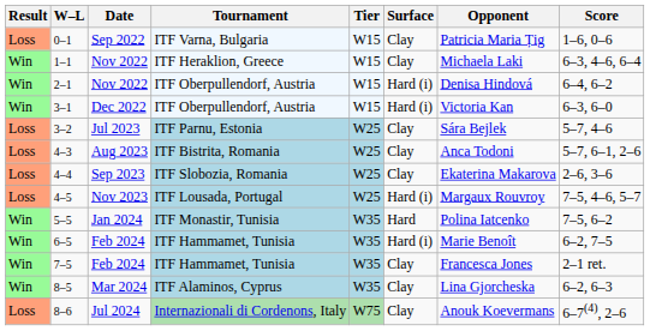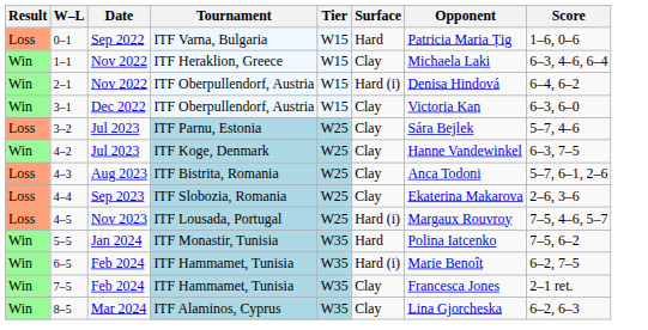 <table class="sortable wikitable">
 <tr>
 <th>Result</th>
 <th class="unsortable">W–L</th>
 <th>Date</th>
 <th>Tournament</th>
 <th>Tier</th>
 <th>Surface</th>
 <th>Opponent</th>
 <th class="unsortable">Score</th>
 </tr>
 <tr>
 <td style="background:#ffa07a;">Loss</td>
 <td><small>0–1</small></td>
 <td><a href='#'>Sep 2022</a></td>
 <td style="background:#f0f8ff;">ITF Varna, Bulgaria</td>
 <td style="background:#f0f8ff;">W15</td>
-<td>Clay</td>
+<td>Hard</td>
 <td> <a href='#'>Patricia Maria Țig</a></td>
 <td>1–6, 0–6</td>
 </tr>
 <tr>
 <td style="background:#98fb98;">Win</td>
 <td><small>1–1</small></td>
 <td><a href='#'>Nov 2022</a></td>
 <td style="background:#f0f8ff;">ITF Heraklion, Greece</td>
 <td style="background:#f0f8ff;">W15</td>
 <td>Clay</td>
 <td> <a href='#'>Michaela Laki</a></td>
 <td>6–3, 4–6, 6–4</td>
 </tr>
 <tr>
 <td style="background:#98fb98;">Win</td>
 <td><small>2–1</small></td>
 <td><a href='#'>Nov 2022</a></td>
 <td style="background:#f0f8ff;">ITF Oberpullendorf, Austria</td>
 <td style="background:#f0f8ff;">W15</td>
 <td>Hard (i)</td>
 <td> <a href='#'>Denisa Hindová</a></td>
 <td>6–4, 6–2</td>
 </tr>
 <tr>
 <td style="background:#98fb98;">Win</td>
 <td><small>3–1</small></td>
 <td><a href='#'>Dec 2022</a></td>
 <td style="background:#f0f8ff;">ITF Oberpullendorf, Austria</td>
 <td style="background:#f0f8ff;">W15</td>
-<td>Hard (i)</td>
+<td>Clay</td>
 <td> <a href='#'>Victoria Kan</a></td>
 <td>6–3, 6–0</td>
 </tr>
 <tr>
 <td style="background:#ffa07a;">Loss</td>
 <td><small>3–2</small></td>
 <td><a href='#'>Jul 2023</a></td>
 <td style="background:lightblue;">ITF Parnu, Estonia</td>
 <td style="background:lightblue;">W25</td>
 <td>Clay</td>
 <td> <a href='#'>Sára Bejlek</a></td>
 <td>5–7, 4–6</td>
+</tr>
+<tr>
+<td style="background:#98fb98;">Win</td>
+<td><small>4–2</small></td>
+<td><a href='#'>Jul 2023</a></td>
+<td style="background:lightblue;">ITF Koge, Denmark</td>
+<td style="background:lightblue;">W25</td>
+<td>Clay</td>
+<td> <a href='#'>Hanne Vandewinkel</a></td>
+<td>6–3, 7–5</td>
 </tr>
 <tr>
 <td style="background:#ffa07a;">Loss</td>
 <td><small>4–3</small></td>
 <td><a href='#'>Aug 2023</a></td>
 <td style="background:lightblue;">ITF Bistrita, Romania</td>
 <td style="background:lightblue;">W25</td>
 <td>Clay</td>
 <td> <a href='#'>Anca Todoni</a></td>
 <td>5–7, 6–1, 2–6</td>
 </tr>
 <tr>
 <td style="background:#ffa07a;">Loss</td>
 <td><small>4–4</small></td>
 <td><a href='#'>Sep 2023</a></td>
 <td style="background:lightblue;">ITF Slobozia, Romania</td>
 <td style="background:lightblue;">W25</td>
 <td>Clay</td>
 <td> <a href='#'>Ekaterina Makarova</a></td>
 <td>2–6, 3–6</td>
 </tr>
 <tr>
 <td style="background:#ffa07a;">Loss</td>
 <td><small>4–5</small></td>
 <td><a href='#'>Nov 2023</a></td>
 <td style="background:lightblue;">ITF Lousada, Portugal</td>
 <td style="background:lightblue;">W25</td>
 <td>Hard (i)</td>
 <td> <a href='#'>Margaux Rouvroy</a></td>
 <td>7–5, 4–6, 5–7</td>
 </tr>
 <tr>
 <td style="background:#98fb98;">Win</td>
 <td><small>5–5</small></td>
 <td><a href='#'>Jan 2024</a></td>
 <td style="background:lightblue;">ITF Monastir, Tunisia</td>
 <td style="background:lightblue;">W35</td>
 <td>Hard</td>
 <td> <a href='#'>Polina Iatcenko</a></td>
 <td>7–5, 6–2</td>
 </tr>
 <tr>
 <td style="background:#98fb98;">Win</td>
 <td><small>6–5</small></td>
 <td><a href='#'>Feb 2024</a></td>
 <td style="background:lightblue;">ITF Hammamet, Tunisia</td>
 <td style="background:lightblue;">W35</td>
 <td>Hard (i)</td>
 <td> <a href='#'>Marie Benoît</a></td>
 <td>6–2, 7–5</td>
 </tr>
 <tr>
 <td style="background:#98fb98;">Win</td>
 <td><small>7–5</small></td>
 <td><a href='#'>Feb 2024</a></td>
 <td style="background:lightblue;">ITF Hammamet, Tunisia</td>
 <td style="background:lightblue;">W35</td>
 <td>Clay</td>
 <td> <a href='#'>Francesca Jones</a></td>
 <td>2–1 ret.</td>
 </tr>
 <tr>
 <td style="background:#98fb98;">Win</td>
 <td><small>8–5</small></td>
 <td><a href='#'>Mar 2024</a></td>
 <td style="background:lightblue;">ITF Alaminos, Cyprus</td>
 <td style="background:lightblue;">W35</td>
 <td>Clay</td>
 <td> <a href='#'>Lina Gjorcheska</a></td>
 <td>6–2, 6–3</td>
 </tr>
-<tr>
-<td style="background:#ffa07a;">Loss</td>
-<td><small>8–6</small></td>
-<td><a href='#'>Jul 2024</a></td>
-<td style="background:#addfad;"><a href='#'>Internazionali di Cordenons</a>, Italy</td>
-<td style="background:#addfad;">W75</td>
-<td>Clay</td>
-<td> <a href='#'>Anouk Koevermans</a></td>
-<td>6–7<sup>(4)</sup>, 2–6</td>
-</tr>
 </table>
